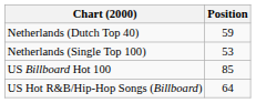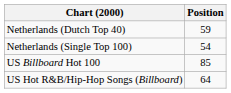 <table class="wikitable sortable">
 <tr>
 <th>Chart (2000)</th>
 <th>Position</th>
 </tr>
 <tr>
 <td>Netherlands (Dutch Top 40)</td>
 <td align="center">59</td>
 </tr>
 <tr>
 <td>Netherlands (Single Top 100)</td>
-<td align="center">53</td>
+<td align="center">54</td>
 </tr>
 <tr>
 <td>US <em>Billboard</em> Hot 100</td>
 <td align="center">85</td>
 </tr>
 <tr>
 <td>US Hot R&B/Hip-Hop Songs (<em>Billboard</em>)</td>
 <td align="center">64</td>
 </tr>
 </table>
